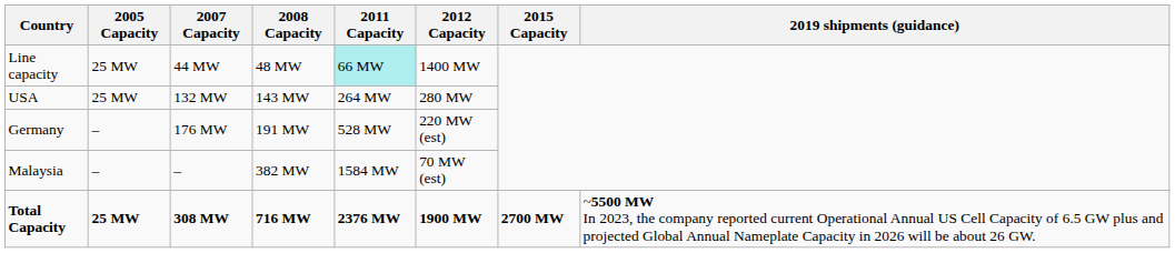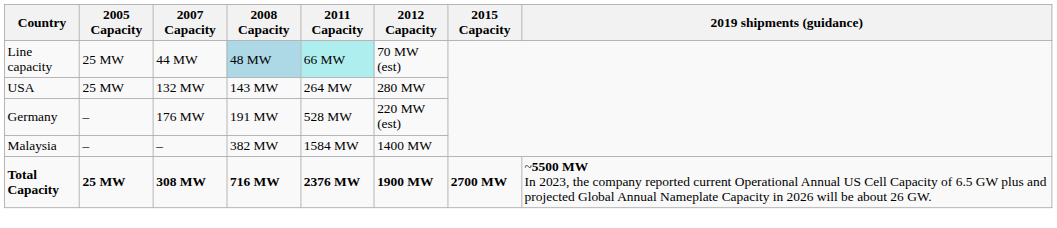 <table class="wikitable sortable">
 <tr>
 <th>Country</th>
 <th>2005 Capacity</th>
 <th>2007 Capacity</th>
 <th>2008 Capacity</th>
 <th>2011 Capacity</th>
 <th>2012 Capacity</th>
 <th>2015 Capacity</th>
 <th>2019 shipments (guidance)</th>
 </tr>
 <tr>
 <td>Line capacity</td>
 <td>25 MW</td>
 <td>44 MW</td>
-<td>48 MW</td>
+<td style="background: lightblue;">48 MW</td>
 <td style="background: paleturquoise;">66 MW</td>
-<td>1400 MW</td>
+<td>70 MW (est)</td>
 </tr>
 <tr>
 <td>USA</td>
 <td>25 MW</td>
 <td>132 MW</td>
 <td>143 MW</td>
 <td>264 MW</td>
 <td>280 MW</td>
 </tr>
 <tr>
 <td>Germany</td>
 <td>–</td>
 <td>176 MW</td>
 <td>191 MW</td>
 <td>528 MW</td>
 <td>220 MW (est)</td>
 </tr>
 <tr>
 <td>Malaysia</td>
 <td>–</td>
 <td>–</td>
 <td>382 MW</td>
 <td>1584 MW</td>
-<td>70 MW (est)</td>
+<td>1400 MW</td>
 </tr>
 <tr>
 <td><strong>Total Capacity</strong></td>
 <td><strong>25 MW</strong></td>
 <td><strong>308 MW</strong></td>
 <td><strong>716 MW</strong></td>
 <td><strong>2376 MW</strong></td>
 <td><strong>1900 MW</strong></td>
 <td><strong>2700 MW</strong></td>
 <td>~<strong>5500 MW</strong><br>In 2023, the company reported current Operational Annual US Cell Capacity of 6.5 GW plus and projected Global Annual Nameplate Capacity in 2026 will be about 26 GW.</td>
 </tr>
 </table>
